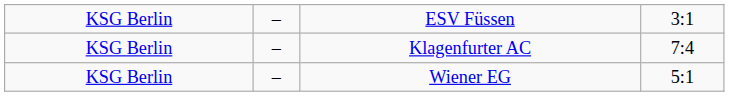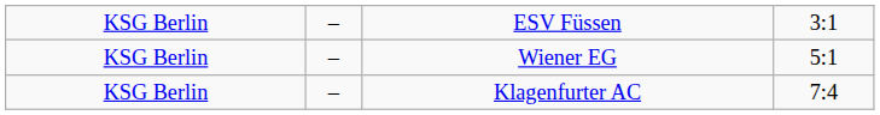 <table class="wikitable" width="50%">
 <tr align="center">
 <td><a href='#'>KSG Berlin</a></td>
 <td>–</td>
 <td><a href='#'>ESV Füssen</a></td>
 <td>3:1</td>
 </tr>
 <tr align="center">
 <td><a href='#'>KSG Berlin</a></td>
 <td>–</td>
-<td><a href='#'>Klagenfurter AC</a></td>
-<td>7:4</td>
+<td><a href='#'>Wiener EG</a></td>
+<td>5:1</td>
 </tr>
 <tr align="center">
 <td><a href='#'>KSG Berlin</a></td>
 <td>–</td>
-<td><a href='#'>Wiener EG</a></td>
-<td>5:1</td>
+<td><a href='#'>Klagenfurter AC</a></td>
+<td>7:4</td>
 </tr>
 </table>
